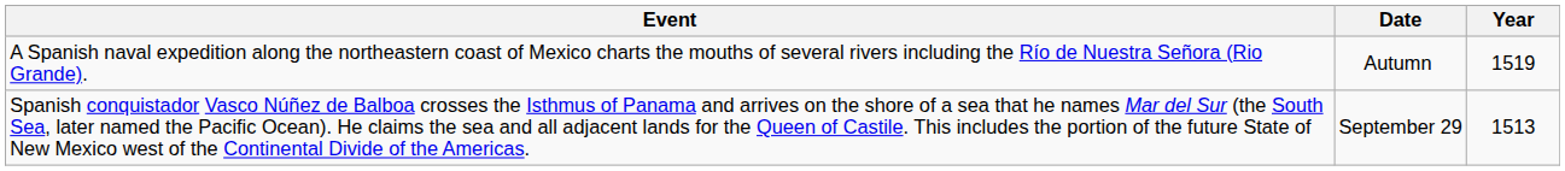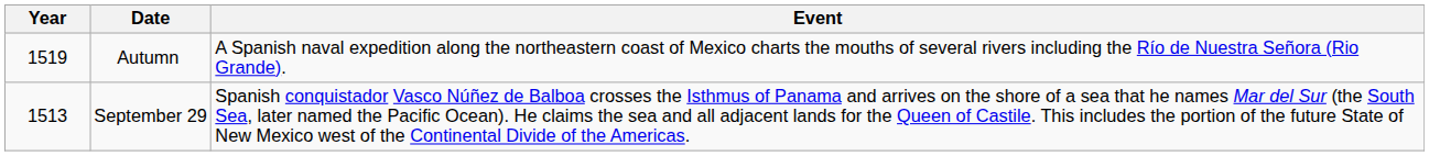 <table class="wikitable" style="width:100%;">
 <tr>
+<th style="width:6%">Year</th>
+<th style="width:8%">Date</th>
 <th style="width:86%">Event</th>
-<th style="width:8%">Date</th>
-<th style="width:6%">Year</th>
 </tr>
 <tr>
+<td align=center>1519</td>
+<td align=center>Autumn </td>
 <td>A Spanish naval expedition along the northeastern coast of Mexico charts the mouths of several rivers including the <a href='#'>Río de Nuestra Señora (Rio Grande)</a>.</td>
-<td align=center>Autumn </td>
-<td align=center>1519</td>
 </tr>
 <tr>
+<td align=center>1513</td>
+<td align=center>September 29</td>
 <td>Spanish <a href='#'>conquistador</a> <a href='#'>Vasco Núñez de Balboa</a> crosses the <a href='#'>Isthmus of Panama</a> and arrives on the shore of a sea that he names <em><a href='#'>Mar del Sur</a></em> (the <a href='#'>South Sea</a>, later named the Pacific Ocean).  He claims the sea and all adjacent lands for the <a href='#'>Queen of Castile</a>.  This includes the portion of the future State of New Mexico west of the <a href='#'>Continental Divide of the Americas</a>.</td>
-<td align=center>September 29</td>
-<td align=center>1513</td>
 </tr>
 </table>
